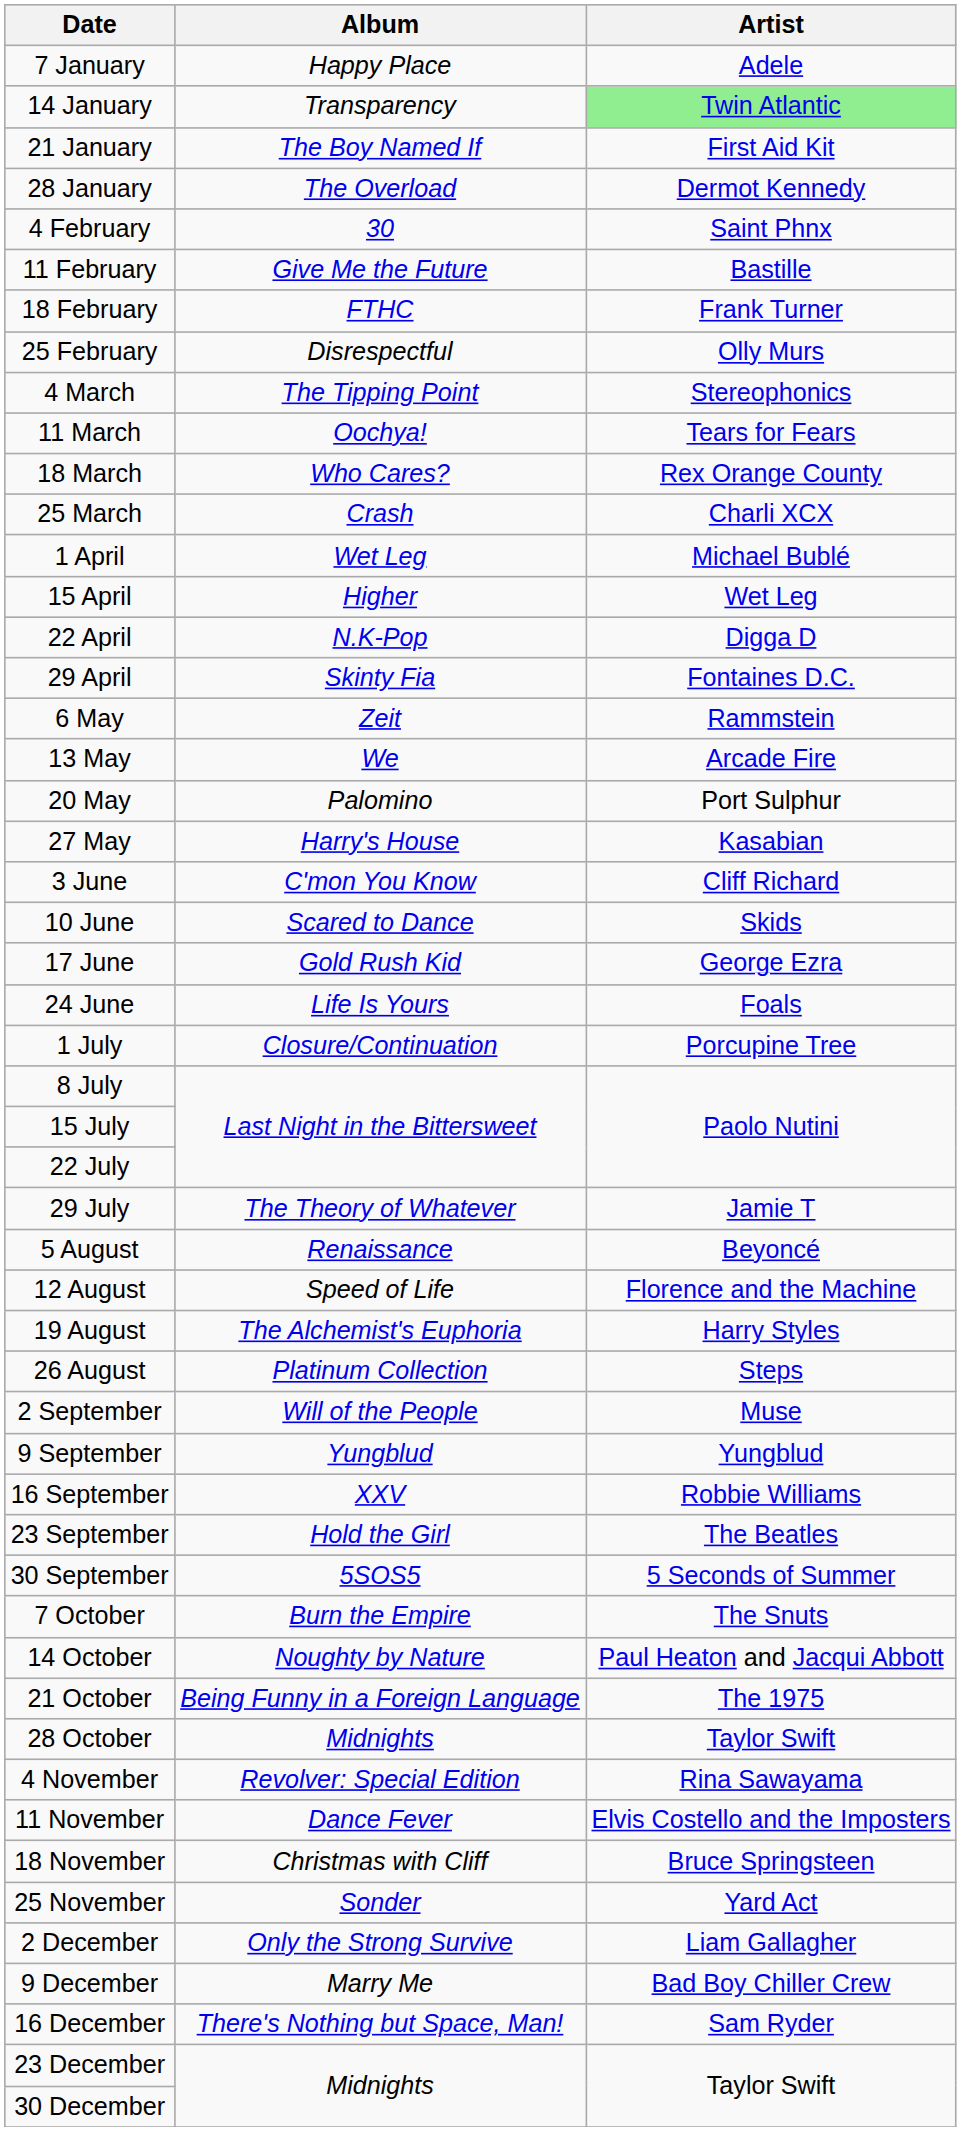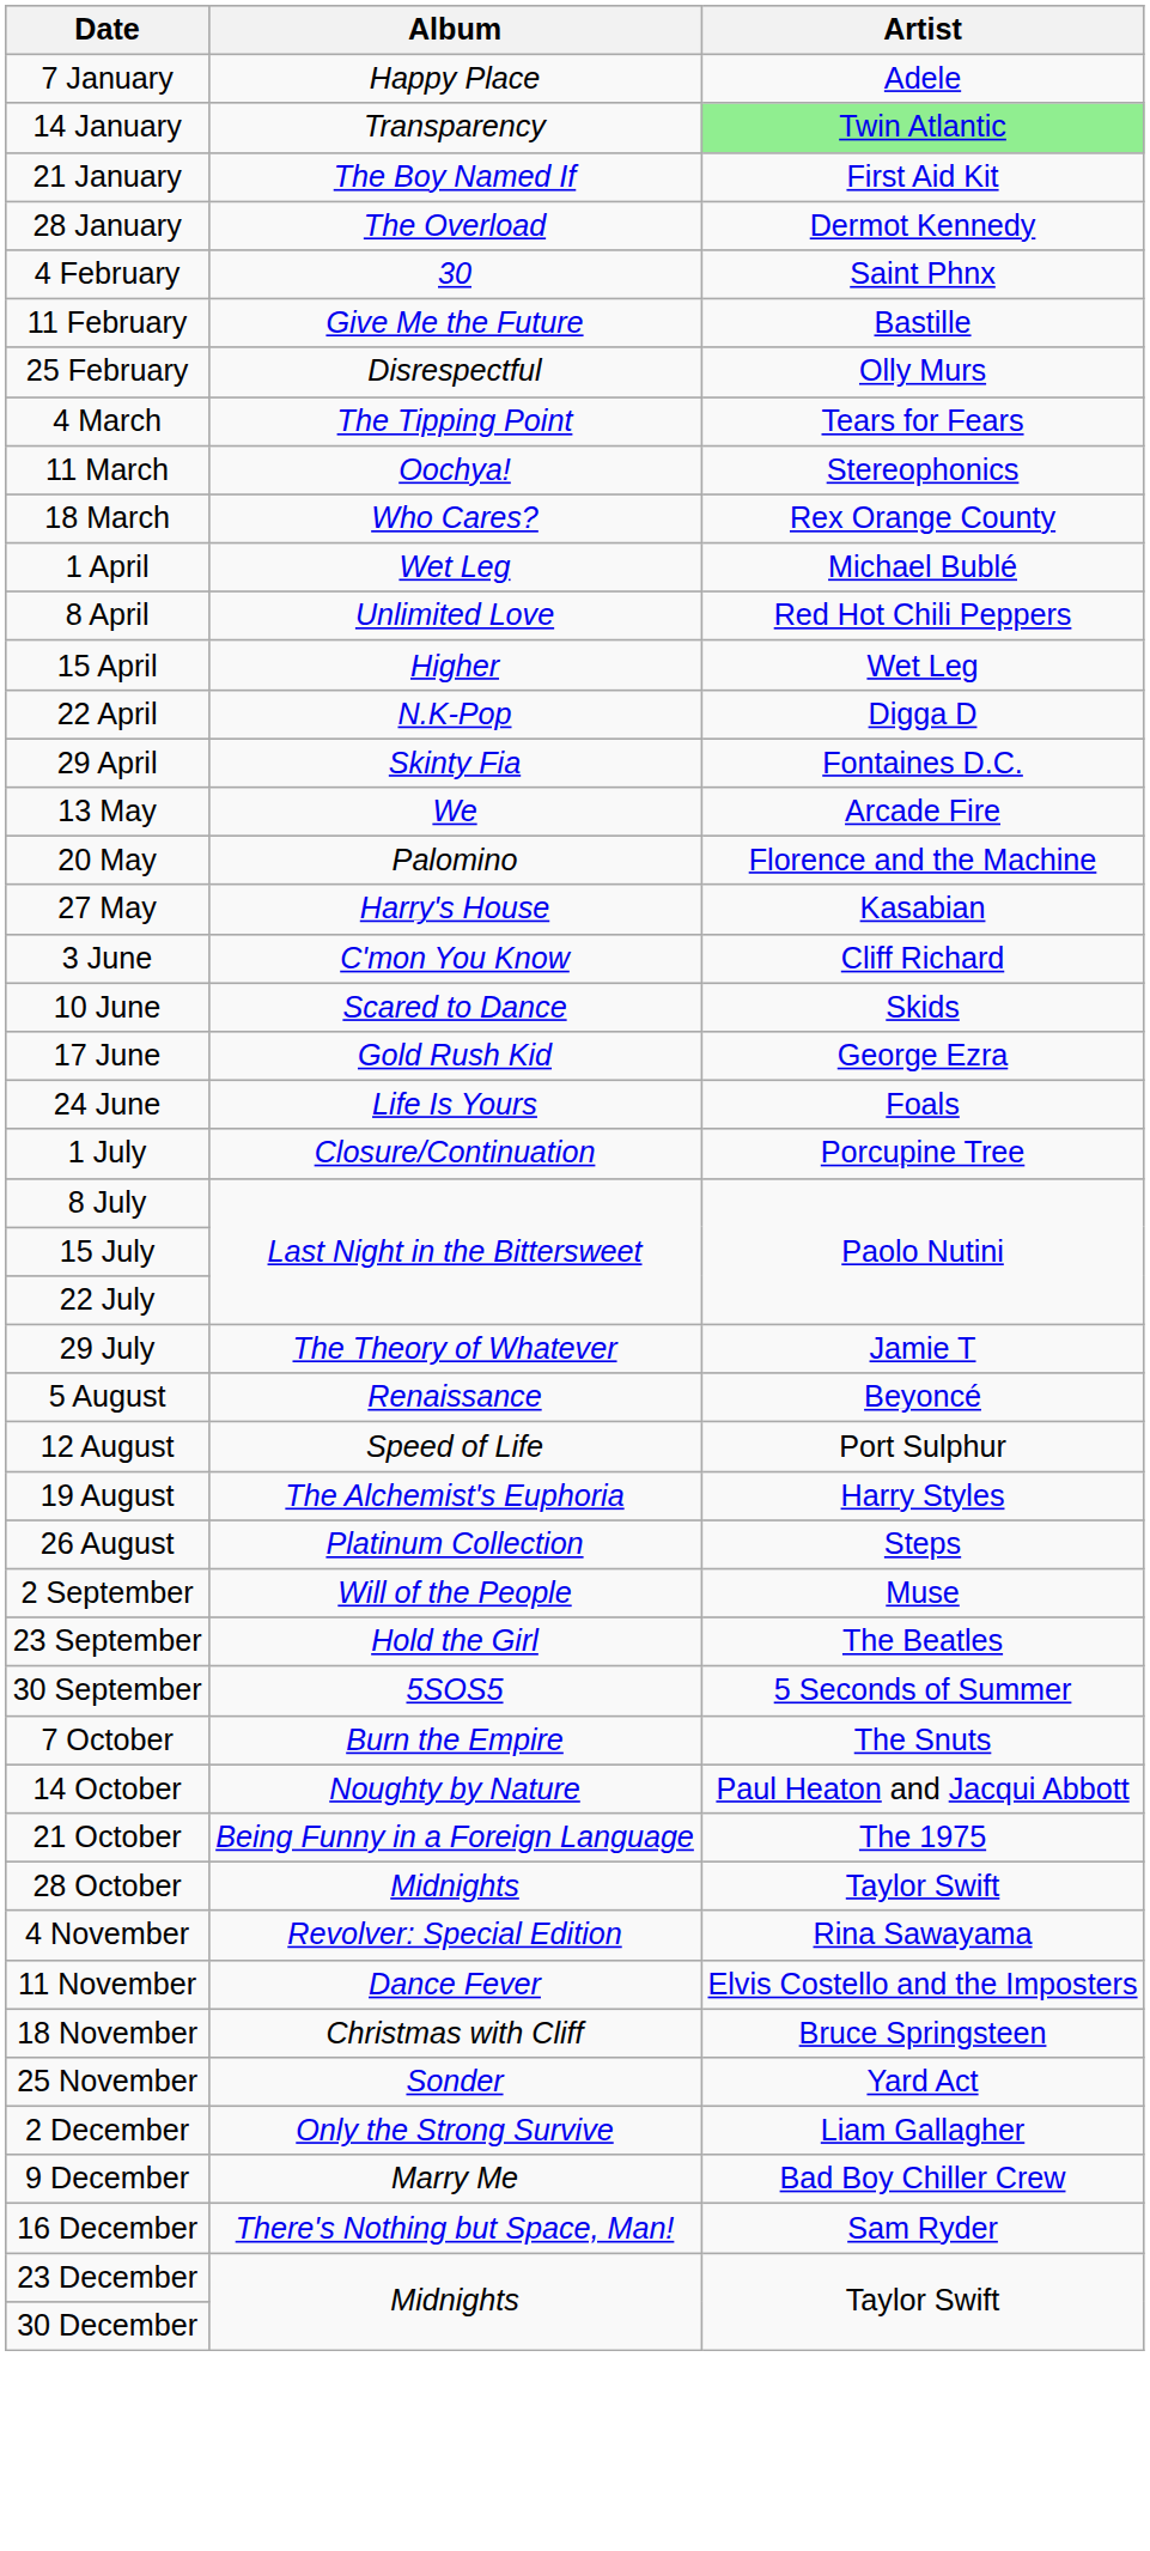 <table class="wikitable" style="font-size:97%; text-align:center;">
 <tr>
 <th>Date</th>
 <th>Album</th>
 <th>Artist</th>
 </tr>
 <tr>
 <td>7 January</td>
 <td><em>Happy Place</em></td>
 <td><a href='#'>Adele</a></td>
 </tr>
 <tr>
 <td>14 January</td>
 <td><em>Transparency</em></td>
 <td style="background: lightgreen;"><a href='#'>Twin Atlantic</a></td>
 </tr>
 <tr>
 <td>21 January</td>
 <td><em><a href='#'>The Boy Named If</a></em></td>
 <td><a href='#'>First Aid Kit</a></td>
 </tr>
 <tr>
 <td>28 January</td>
 <td><em><a href='#'>The Overload</a></em></td>
 <td><a href='#'>Dermot Kennedy</a></td>
 </tr>
 <tr>
 <td>4 February</td>
 <td><em><a href='#'>30</a></em></td>
 <td><a href='#'>Saint Phnx</a></td>
 </tr>
 <tr>
 <td>11 February</td>
 <td><em><a href='#'>Give Me the Future</a></em></td>
 <td><a href='#'>Bastille</a></td>
 </tr>
 <tr>
-<td>18 February</td>
-<td><em><a href='#'>FTHC</a></em></td>
-<td><a href='#'>Frank Turner</a></td>
-</tr>
-<tr>
 <td>25 February</td>
 <td><em>Disrespectful</em></td>
 <td><a href='#'>Olly Murs</a></td>
 </tr>
 <tr>
 <td>4 March</td>
 <td><em><a href='#'>The Tipping Point</a></em></td>
-<td><a href='#'>Stereophonics</a></td>
+<td><a href='#'>Tears for Fears</a></td>
 </tr>
 <tr>
 <td>11 March</td>
 <td><em><a href='#'>Oochya!</a></em></td>
-<td><a href='#'>Tears for Fears</a></td>
+<td><a href='#'>Stereophonics</a></td>
 </tr>
 <tr>
 <td>18 March</td>
 <td><em><a href='#'>Who Cares?</a></em></td>
 <td><a href='#'>Rex Orange County</a></td>
 </tr>
 <tr>
-<td>25 March</td>
-<td><em><a href='#'>Crash</a></em></td>
-<td><a href='#'>Charli XCX</a></td>
-</tr>
-<tr>
 <td>1 April</td>
 <td><em><a href='#'>Wet Leg</a></em></td>
 <td><a href='#'>Michael Bublé</a></td>
+</tr>
+<tr>
+<td>8 April</td>
+<td><em><a href='#'>Unlimited Love</a></em></td>
+<td><a href='#'>Red Hot Chili Peppers</a></td>
 </tr>
 <tr>
 <td>15 April</td>
 <td><em><a href='#'>Higher</a></em></td>
 <td><a href='#'>Wet Leg</a></td>
 </tr>
 <tr>
 <td>22 April</td>
 <td><em><a href='#'>N.K-Pop</a></em></td>
 <td><a href='#'>Digga D</a></td>
 </tr>
 <tr>
 <td>29 April</td>
 <td><em><a href='#'>Skinty Fia</a></em></td>
 <td><a href='#'>Fontaines D.C.</a></td>
 </tr>
 <tr>
-<td>6 May</td>
-<td><em><a href='#'>Zeit</a></em></td>
-<td><a href='#'>Rammstein</a></td>
-</tr>
-<tr>
 <td>13 May</td>
 <td><em><a href='#'>We</a></em></td>
 <td><a href='#'>Arcade Fire</a></td>
 </tr>
 <tr>
 <td>20 May</td>
 <td><em>Palomino</em></td>
-<td>Port Sulphur</td>
+<td><a href='#'>Florence and the Machine</a></td>
 </tr>
 <tr>
 <td>27 May</td>
 <td><em><a href='#'>Harry's House</a></em></td>
 <td><a href='#'>Kasabian</a></td>
 </tr>
 <tr>
 <td>3 June</td>
 <td><em><a href='#'>C'mon You Know</a></em></td>
 <td><a href='#'>Cliff Richard</a></td>
 </tr>
 <tr>
 <td>10 June</td>
 <td><em><a href='#'>Scared to Dance</a></em></td>
 <td><a href='#'>Skids</a></td>
 </tr>
 <tr>
 <td>17 June</td>
 <td><em><a href='#'>Gold Rush Kid</a></em></td>
 <td><a href='#'>George Ezra</a></td>
 </tr>
 <tr>
 <td>24 June</td>
 <td><em><a href='#'>Life Is Yours</a></em></td>
 <td><a href='#'>Foals</a></td>
 </tr>
 <tr>
 <td>1 July</td>
 <td><em><a href='#'>Closure/Continuation</a></em></td>
 <td><a href='#'>Porcupine Tree</a></td>
 </tr>
 <tr>
 <td>8 July</td>
 <td rowspan="3"><em><a href='#'>Last Night in the Bittersweet</a></em></td>
 <td rowspan="3"><a href='#'>Paolo Nutini</a></td>
 </tr>
 <tr>
 <td>15 July</td>
 </tr>
 <tr>
 <td>22 July</td>
 </tr>
 <tr>
 <td>29 July</td>
 <td><em><a href='#'>The Theory of Whatever</a></em></td>
 <td><a href='#'>Jamie T</a></td>
 </tr>
 <tr>
 <td>5 August</td>
 <td><em><a href='#'>Renaissance</a></em></td>
 <td><a href='#'>Beyoncé</a></td>
 </tr>
 <tr>
 <td>12 August</td>
 <td><em>Speed of Life</em></td>
-<td><a href='#'>Florence and the Machine</a></td>
+<td>Port Sulphur</td>
 </tr>
 <tr>
 <td>19 August</td>
 <td><em><a href='#'>The Alchemist's Euphoria</a></em></td>
 <td><a href='#'>Harry Styles</a></td>
 </tr>
 <tr>
 <td>26 August</td>
 <td><em><a href='#'>Platinum Collection</a></em></td>
 <td><a href='#'>Steps</a></td>
 </tr>
 <tr>
 <td>2 September</td>
 <td><em><a href='#'>Will of the People</a></em></td>
 <td><a href='#'>Muse</a></td>
-</tr>
-<tr>
-<td>9 September</td>
-<td><em><a href='#'>Yungblud</a></em></td>
-<td><a href='#'>Yungblud</a></td>
-</tr>
-<tr>
-<td>16 September</td>
-<td><em><a href='#'>XXV</a></em></td>
-<td><a href='#'>Robbie Williams</a></td>
 </tr>
 <tr>
 <td>23 September</td>
 <td><em><a href='#'>Hold the Girl</a></em></td>
 <td><a href='#'>The Beatles</a></td>
 </tr>
 <tr>
 <td>30 September</td>
 <td><em><a href='#'>5SOS5</a></em></td>
 <td><a href='#'>5 Seconds of Summer</a></td>
 </tr>
 <tr>
 <td>7 October</td>
 <td><em><a href='#'>Burn the Empire</a></em></td>
 <td><a href='#'>The Snuts</a></td>
 </tr>
 <tr>
 <td>14 October</td>
 <td><em><a href='#'>Noughty by Nature</a></em></td>
 <td><a href='#'>Paul Heaton</a> and <a href='#'>Jacqui Abbott</a></td>
 </tr>
 <tr>
 <td>21 October</td>
 <td><em><a href='#'>Being Funny in a Foreign Language</a></em></td>
 <td><a href='#'>The 1975</a></td>
 </tr>
 <tr>
 <td>28 October</td>
 <td><em><a href='#'>Midnights</a></em></td>
 <td><a href='#'>Taylor Swift</a></td>
 </tr>
 <tr>
 <td>4 November</td>
 <td><em><a href='#'>Revolver: Special Edition</a></em></td>
 <td><a href='#'>Rina Sawayama</a></td>
 </tr>
 <tr>
 <td>11 November</td>
 <td><em><a href='#'>Dance Fever</a></em></td>
 <td><a href='#'>Elvis Costello and the Imposters</a></td>
 </tr>
 <tr>
 <td>18 November</td>
 <td><em>Christmas with Cliff</em></td>
 <td><a href='#'>Bruce Springsteen</a></td>
 </tr>
 <tr>
 <td>25 November</td>
 <td><em><a href='#'>Sonder</a></em></td>
 <td><a href='#'>Yard Act</a></td>
 </tr>
 <tr>
 <td>2 December</td>
 <td><em><a href='#'>Only the Strong Survive</a></em></td>
 <td><a href='#'>Liam Gallagher</a></td>
 </tr>
 <tr>
 <td>9 December</td>
 <td><em>Marry Me</em></td>
 <td><a href='#'>Bad Boy Chiller Crew</a></td>
 </tr>
 <tr>
 <td>16 December</td>
 <td><em><a href='#'>There's Nothing but Space, Man!</a></em></td>
 <td><a href='#'>Sam Ryder</a></td>
 </tr>
 <tr>
 <td>23 December</td>
 <td rowspan="2"><em>Midnights</em></td>
 <td rowspan="2">Taylor Swift</td>
 </tr>
 <tr>
 <td>30 December</td>
 </tr>
 </table>
